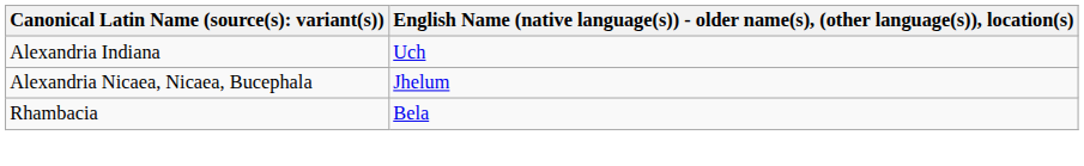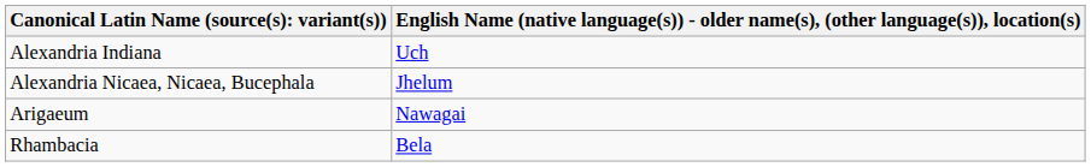 <table class="wikitable">
 <tr>
 <th>Canonical Latin Name (source(s): variant(s))</th>
 <th>English Name (native language(s)) - older name(s), (other language(s)), location(s)</th>
 </tr>
 <tr>
 <td>Alexandria Indiana</td>
 <td><a href='#'>Uch</a></td>
 </tr>
 <tr>
 <td>Alexandria Nicaea, Nicaea, Bucephala</td>
 <td><a href='#'>Jhelum</a></td>
 </tr>
 <tr>
+<td>Arigaeum</td>
+<td><a href='#'>Nawagai</a></td>
+</tr>
+<tr>
 <td>Rhambacia</td>
 <td><a href='#'>Bela</a></td>
 </tr>
 </table>
